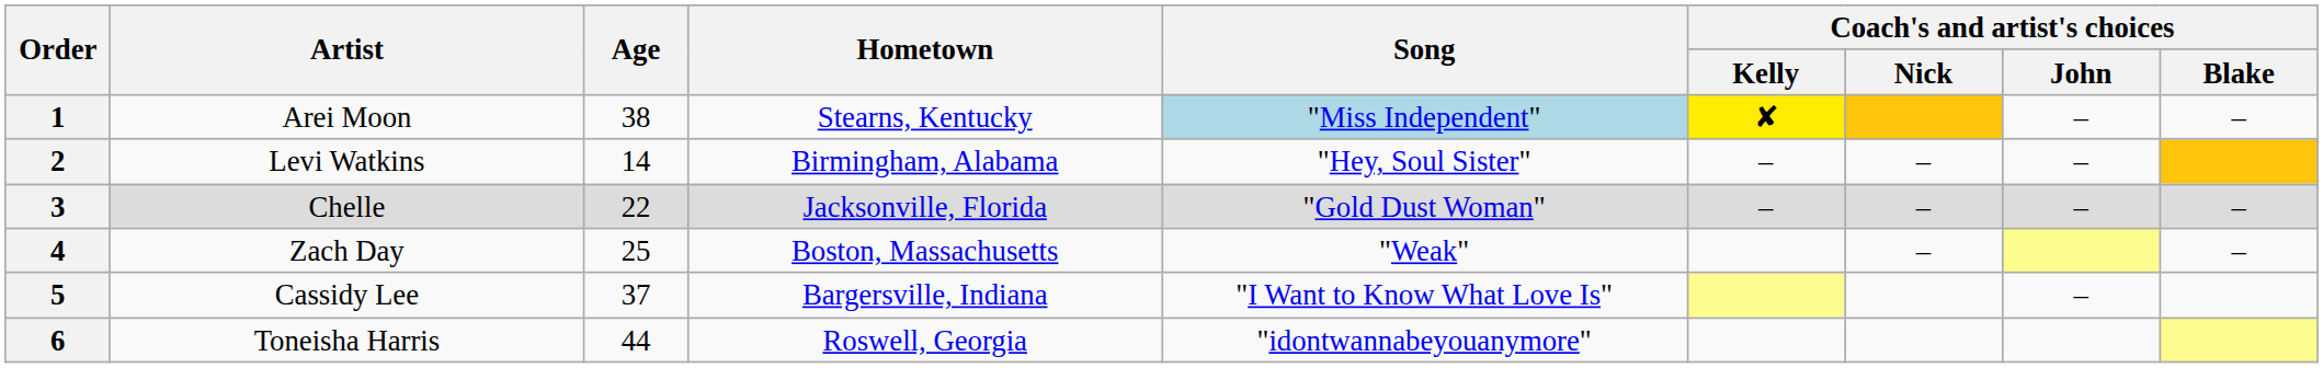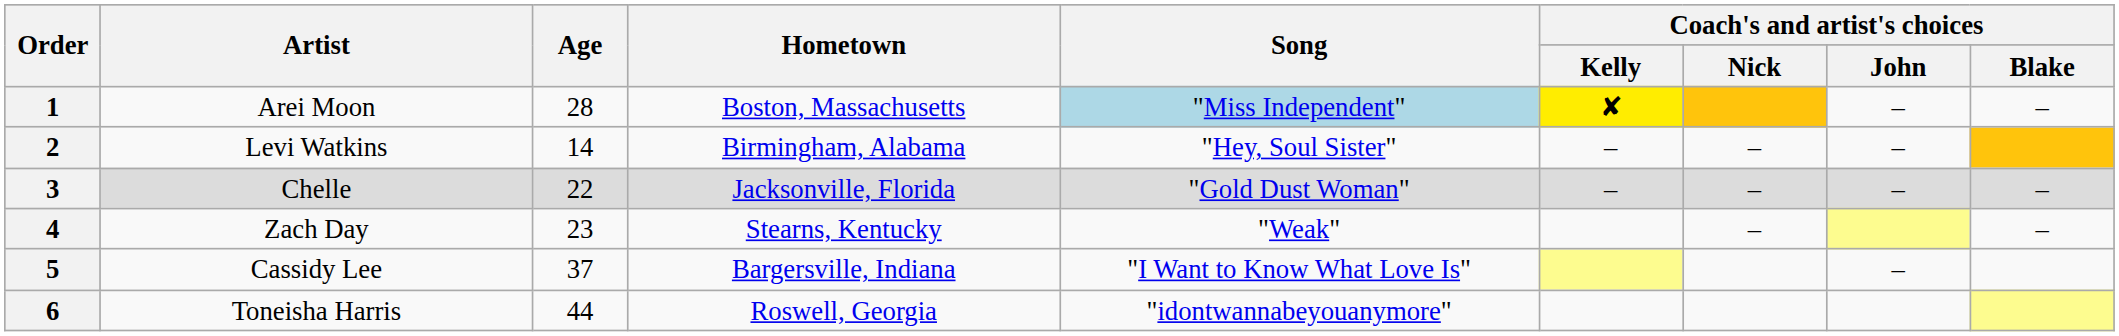 <table class="wikitable" style="text-align:center; line-height:17px; width:100%">
 <tr>
 <th scope="col" rowspan="2" style="width:04%">Order</th>
 <th scope="col" rowspan="2" style="width:18%">Artist</th>
 <th scope="col" rowspan="2" style="width:04%">Age</th>
 <th scope="col" rowspan="2" style="width:18%">Hometown</th>
 <th scope="col" rowspan="2" style="width:20%">Song</th>
 <th scope="col" colspan="4" style="width:24%">Coach's and artist's choices</th>
 </tr>
 <tr>
 <th style="width:06%">Kelly</th>
 <th style="width:06%">Nick</th>
 <th style="width:06%">John</th>
 <th style="width:06%">Blake</th>
 </tr>
 <tr>
 <th>1</th>
 <td>Arei Moon</td>
-<td>38</td>
-<td><a href='#'>Stearns, Kentucky</a></td>
+<td>28</td>
+<td><a href='#'>Boston, Massachusetts</a></td>
 <td style="background: lightblue;">"<a href='#'>Miss Independent</a>"</td>
 <td style="background:#ffed00">✘</td>
 <td style="background:#ffc40c"><em></em></td>
 <td>–</td>
 <td>–</td>
 </tr>
 <tr>
 <th>2</th>
 <td>Levi Watkins</td>
 <td>14</td>
 <td><a href='#'>Birmingham, Alabama</a></td>
 <td>"<a href='#'>Hey, Soul Sister</a>"</td>
 <td>–</td>
 <td>–</td>
 <td>–</td>
 <td style="background:#ffc40c"><em></em></td>
 </tr>
 <tr style="background:#DCDCDC">
 <th>3</th>
 <td>Chelle</td>
 <td>22</td>
 <td><a href='#'>Jacksonville, Florida</a></td>
 <td>"<a href='#'>Gold Dust Woman</a>"</td>
 <td>–</td>
 <td>–</td>
 <td>–</td>
 <td>–</td>
 </tr>
 <tr>
 <th>4</th>
 <td>Zach Day</td>
-<td>25</td>
-<td><a href='#'>Boston, Massachusetts</a></td>
+<td>23</td>
+<td><a href='#'>Stearns, Kentucky</a></td>
 <td>"<a href='#'>Weak</a>"</td>
 <td><em></em></td>
 <td>–</td>
 <td bgcolor="#fdfc8f"><em></em></td>
 <td>–</td>
 </tr>
 <tr>
 <th>5</th>
 <td>Cassidy Lee</td>
 <td>37</td>
 <td><a href='#'>Bargersville, Indiana</a></td>
 <td>"<a href='#'>I Want to Know What Love Is</a>"</td>
 <td bgcolor="#fdfc8f"><em></em></td>
 <td><em></em></td>
 <td>–</td>
 <td><em></em></td>
 </tr>
 <tr>
 <th>6</th>
 <td>Toneisha Harris</td>
 <td>44</td>
 <td><a href='#'>Roswell, Georgia</a></td>
 <td>"<a href='#'>idontwannabeyouanymore</a>"</td>
 <td><em></em></td>
 <td><em></em></td>
 <td><em></em></td>
 <td bgcolor="#fdfc8f"><em></em></td>
 </tr>
 </table>
